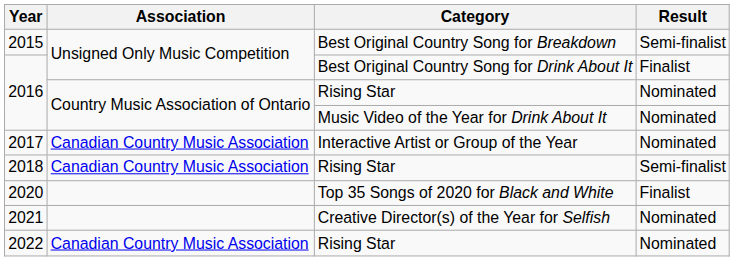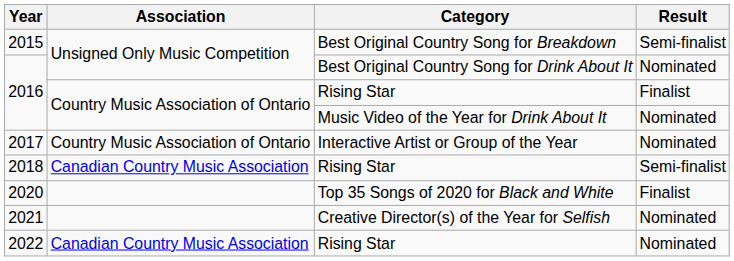 <table class="wikitable">
 <tr>
 <th>Year</th>
 <th>Association</th>
 <th>Category</th>
 <th>Result</th>
 </tr>
 <tr>
 <td>2015</td>
 <td rowspan="2">Unsigned Only Music Competition</td>
 <td>Best Original Country Song for <em>Breakdown</em></td>
 <td>Semi-finalist</td>
 </tr>
 <tr>
 <td rowspan="3">2016</td>
 <td>Best Original Country Song for <em>Drink About It</em></td>
-<td>Finalist</td>
+<td>Nominated</td>
 </tr>
 <tr>
 <td rowspan="2">Country Music Association of Ontario</td>
 <td>Rising Star</td>
-<td>Nominated</td>
+<td>Finalist</td>
 </tr>
 <tr>
 <td>Music Video of the Year for <em>Drink About It</em></td>
 <td>Nominated</td>
 </tr>
 <tr>
 <td>2017</td>
-<td><a href='#'>Canadian Country Music Association</a></td>
+<td>Country Music Association of Ontario</td>
 <td>Interactive Artist or Group of the Year</td>
 <td>Nominated</td>
 </tr>
 <tr>
 <td>2018</td>
 <td><a href='#'>Canadian Country Music Association</a></td>
 <td>Rising Star</td>
 <td>Semi-finalist</td>
 </tr>
 <tr>
 <td>2020</td>
 <td></td>
 <td>Top 35 Songs of 2020 for <em>Black and White</em></td>
 <td>Finalist</td>
 </tr>
 <tr>
 <td>2021</td>
 <td></td>
 <td>Creative Director(s) of the Year for <em>Selfish</em></td>
 <td>Nominated</td>
 </tr>
 <tr>
 <td>2022</td>
 <td><a href='#'>Canadian Country Music Association</a></td>
 <td>Rising Star</td>
 <td>Nominated</td>
 </tr>
 </table>
